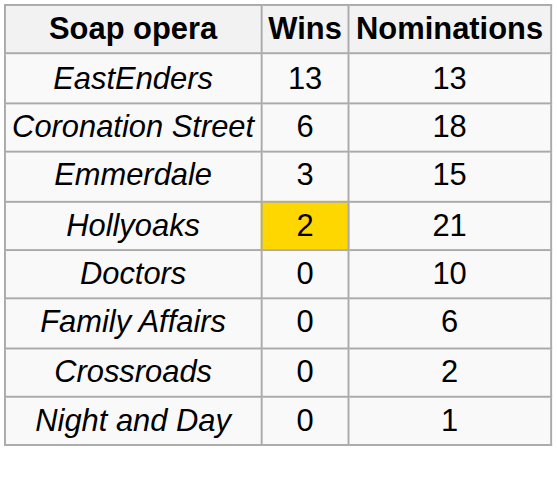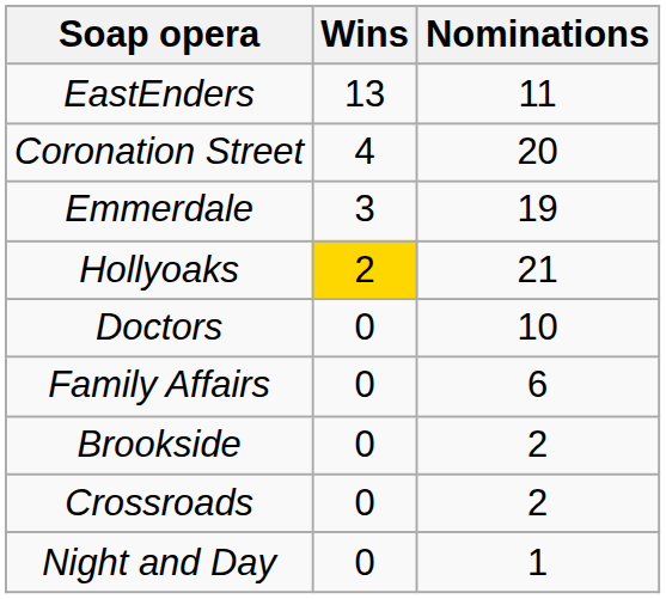 <table class="wikitable" style="text-align: center">
 <tr>
 <th scope="col">Soap opera</th>
 <th scope="col">Wins</th>
 <th scope="col">Nominations</th>
 </tr>
 <tr>
 <td><em>EastEnders</em></td>
 <td>13</td>
-<td>13</td>
+<td>11</td>
 </tr>
 <tr>
 <td><em>Coronation Street</em></td>
-<td>6</td>
-<td>18</td>
+<td>4</td>
+<td>20</td>
 </tr>
 <tr>
 <td><em>Emmerdale</em></td>
 <td>3</td>
-<td>15</td>
+<td>19</td>
 </tr>
 <tr>
 <td><em>Hollyoaks</em></td>
 <td style="background: gold;">2</td>
 <td>21</td>
 </tr>
 <tr>
 <td><em>Doctors</em></td>
 <td>0</td>
 <td>10</td>
 </tr>
 <tr>
 <td><em>Family Affairs</em></td>
 <td>0</td>
 <td>6</td>
 </tr>
 <tr>
+<td><em>Brookside</em></td>
+<td>0</td>
+<td>2</td>
+</tr>
+<tr>
 <td><em>Crossroads</em></td>
 <td>0</td>
 <td>2</td>
 </tr>
 <tr>
 <td><em>Night and Day</em></td>
 <td>0</td>
 <td>1</td>
 </tr>
 </table>
